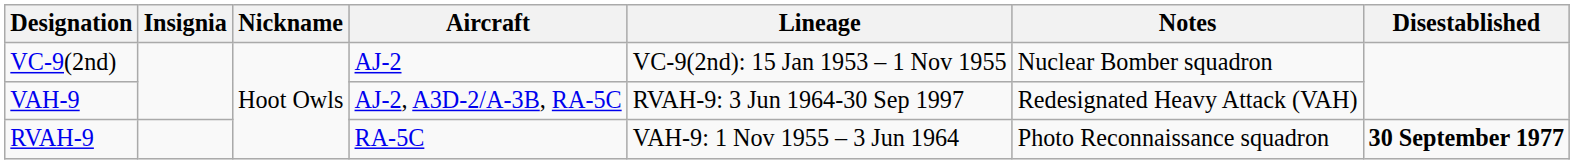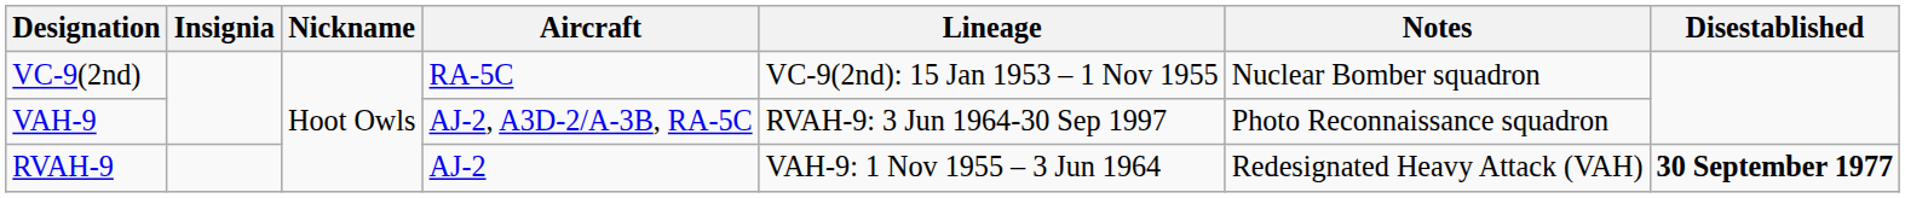 <table class="wikitable">
 <tr>
 <th>Designation</th>
 <th>Insignia</th>
 <th>Nickname</th>
 <th>Aircraft</th>
 <th>Lineage</th>
 <th>Notes</th>
 <th>Disestablished</th>
 </tr>
 <tr>
 <td><a href='#'>VC-9</a>(2nd)</td>
 <td Rowspan="2"></td>
 <td Rowspan="3">Hoot Owls</td>
-<td><a href='#'>AJ-2</a></td>
+<td><a href='#'>RA-5C</a></td>
 <td style="white-space: nowrap;">VC-9(2nd): 15 Jan 1953 – 1 Nov 1955</td>
 <td>Nuclear Bomber squadron</td>
 </tr>
 <tr>
 <td><a href='#'>VAH-9</a></td>
 <td><a href='#'>AJ-2</a>, <a href='#'>A3D-2/A-3B</a>, <a href='#'>RA-5C</a></td>
 <td>RVAH-9: 3 Jun 1964-30 Sep 1997</td>
-<td>Redesignated Heavy Attack (VAH)</td>
+<td>Photo Reconnaissance squadron</td>
 </tr>
 <tr>
 <td><a href='#'>RVAH-9</a></td>
 <td></td>
-<td><a href='#'>RA-5C</a></td>
+<td><a href='#'>AJ-2</a></td>
 <td>VAH-9: 1 Nov 1955 – 3 Jun 1964</td>
-<td>Photo Reconnaissance squadron</td>
+<td>Redesignated Heavy Attack (VAH)</td>
 <td><strong>30 September 1977</strong></td>
 </tr>
 </table>
